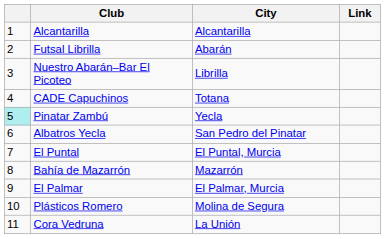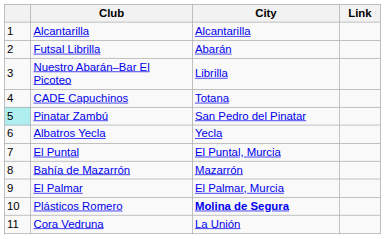 <table class="wikitable sortable">
 <tr>
 <th width=30></th>
 <th width=220>Club</th>
 <th width=200>City</th>
 <th width=50>Link</th>
 </tr>
 <tr>
 <td>1</td>
 <td><a href='#'>Alcantarilla</a></td>
 <td><a href='#'>Alcantarilla</a></td>
 <td></td>
 </tr>
 <tr>
 <td>2</td>
 <td><a href='#'>Futsal Librilla</a></td>
 <td><a href='#'>Abarán</a></td>
 <td></td>
 </tr>
 <tr>
 <td>3</td>
 <td><a href='#'>Nuestro Abarán–Bar El Picoteo</a></td>
 <td><a href='#'>Librilla</a></td>
 <td></td>
 </tr>
 <tr>
 <td>4</td>
 <td><a href='#'>CADE Capuchinos</a></td>
 <td><a href='#'>Totana</a></td>
 <td></td>
 </tr>
 <tr>
 <td style="background: paleturquoise;">5</td>
 <td><a href='#'>Pinatar Zambú</a></td>
-<td><a href='#'>Yecla</a></td>
+<td><a href='#'>San Pedro del Pinatar</a></td>
 <td></td>
 </tr>
 <tr>
 <td>6</td>
 <td><a href='#'>Albatros Yecla</a></td>
-<td><a href='#'>San Pedro del Pinatar</a></td>
+<td><a href='#'>Yecla</a></td>
 <td></td>
 </tr>
 <tr>
 <td>7</td>
 <td><a href='#'>El Puntal</a></td>
 <td><a href='#'>El Puntal, Murcia</a></td>
 <td></td>
 </tr>
 <tr>
 <td>8</td>
 <td><a href='#'>Bahía de Mazarrón</a></td>
 <td><a href='#'>Mazarrón</a></td>
 <td></td>
 </tr>
 <tr>
 <td>9</td>
 <td><a href='#'>El Palmar</a></td>
 <td><a href='#'>El Palmar, Murcia</a></td>
 <td></td>
 </tr>
 <tr>
 <td>10</td>
 <td><a href='#'>Plásticos Romero</a></td>
-<td><a href='#'>Molina de Segura</a></td>
+<td><strong><a href='#'>Molina de Segura</a></strong></td>
 <td></td>
 </tr>
 <tr>
 <td>11</td>
 <td><a href='#'>Cora Vedruna</a></td>
 <td><a href='#'>La Unión</a></td>
 <td></td>
 </tr>
 </table>
